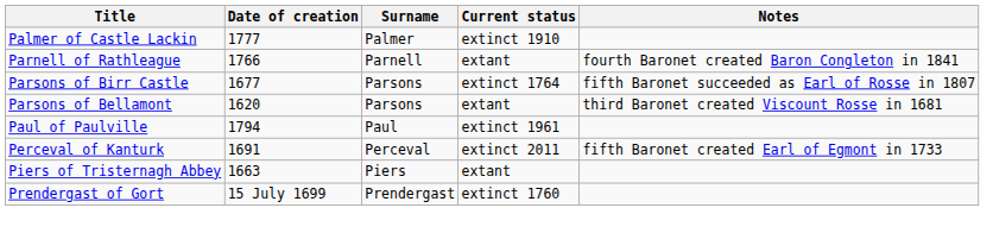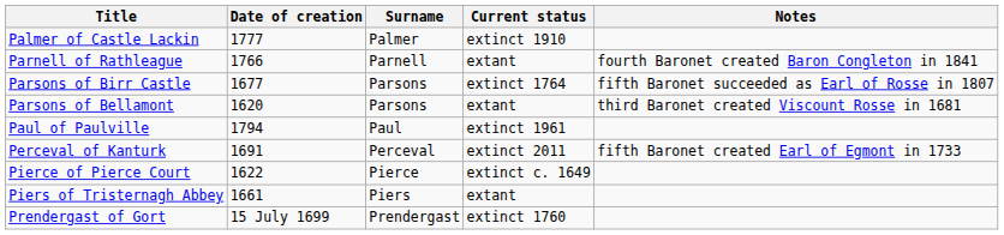 <table class="wikitable">
 <tr>
 <th>Title</th>
 <th>Date of creation</th>
 <th>Surname</th>
 <th>Current status</th>
 <th>Notes</th>
 </tr>
 <tr>
 <td><a href='#'>Palmer of Castle Lackin</a></td>
 <td>1777</td>
 <td>Palmer</td>
 <td>extinct 1910</td>
 <td> </td>
 </tr>
 <tr>
 <td><a href='#'>Parnell of Rathleague</a></td>
 <td>1766</td>
 <td>Parnell</td>
 <td>extant</td>
 <td>fourth Baronet created <a href='#'>Baron Congleton</a> in 1841</td>
 </tr>
 <tr>
 <td><a href='#'>Parsons of Birr Castle</a></td>
 <td>1677</td>
 <td>Parsons</td>
 <td>extinct 1764</td>
 <td>fifth Baronet succeeded as <a href='#'>Earl of Rosse</a> in 1807</td>
 </tr>
 <tr>
 <td><a href='#'>Parsons of Bellamont</a></td>
 <td>1620</td>
 <td>Parsons</td>
 <td>extant</td>
 <td>third Baronet created <a href='#'>Viscount Rosse</a> in 1681</td>
 </tr>
 <tr>
 <td><a href='#'>Paul of Paulville</a></td>
 <td>1794</td>
 <td>Paul</td>
 <td>extinct 1961</td>
 <td> </td>
 </tr>
 <tr>
 <td><a href='#'>Perceval of Kanturk</a></td>
 <td>1691</td>
 <td>Perceval</td>
 <td>extinct 2011</td>
 <td>fifth Baronet created <a href='#'>Earl of Egmont</a> in 1733</td>
 </tr>
 <tr>
+<td><a href='#'>Pierce of Pierce Court</a></td>
+<td>1622</td>
+<td>Pierce</td>
+<td>extinct c. 1649</td>
+<td> </td>
+</tr>
+<tr>
 <td><a href='#'>Piers of Tristernagh Abbey</a></td>
-<td>1663</td>
+<td>1661</td>
 <td>Piers</td>
 <td>extant</td>
 <td> </td>
 </tr>
 <tr>
 <td><a href='#'>Prendergast of Gort</a></td>
 <td>15 July 1699</td>
 <td>Prendergast</td>
 <td>extinct 1760</td>
 <td> </td>
 </tr>
 </table>
